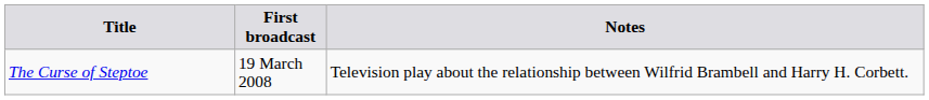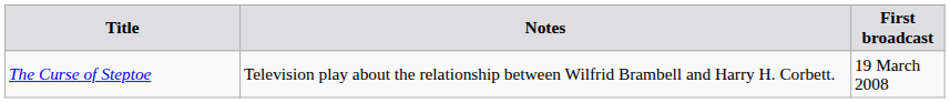 <table class="wikitable" width="100%">
 <tr>
 <th style="background:#DEDDE2" width="25%">Title</th>
+<th style="background:#DEDDE2">Notes</th>
 <th style="background:#DEDDE2" width="10%">First broadcast</th>
-<th style="background:#DEDDE2">Notes</th>
 </tr>
 <tr>
 <td><em><a href='#'>The Curse of Steptoe</a></em></td>
+<td>Television play about the relationship between Wilfrid Brambell and Harry H. Corbett.</td>
 <td>19 March 2008</td>
-<td>Television play about the relationship between Wilfrid Brambell and Harry H. Corbett.</td>
 </tr>
 </table>
